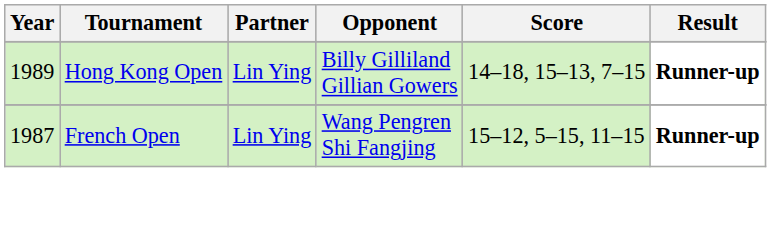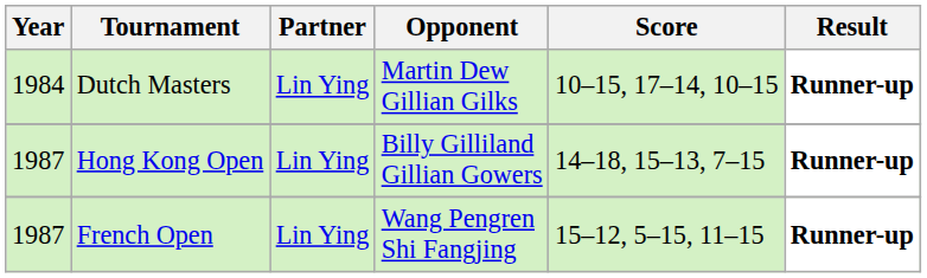 <table class="sortable wikitable" style="font-size: 90%;">
 <tr>
 <th>Year</th>
 <th>Tournament</th>
 <th>Partner</th>
 <th>Opponent</th>
 <th>Score</th>
 <th>Result</th>
 </tr>
+<tr style="background:#D4F1C5">
+<td align="center">1984</td>
+<td align="left">Dutch Masters</td>
+<td align="left"> <a href='#'>Lin Ying</a></td>
+<td align="left"> <a href='#'>Martin Dew</a><br> <a href='#'>Gillian Gilks</a></td>
+<td align="left">10–15, 17–14, 10–15</td>
+<td style="text-align:left; background:white"> <strong>Runner-up</strong></td>
+</tr>
 <tr>
 </tr>
 <tr style="background:#D4F1C5">
-<td align="center">1989</td>
+<td align="center">1987</td>
 <td align="left"><a href='#'>Hong Kong Open</a></td>
 <td align="left"> <a href='#'>Lin Ying</a></td>
 <td align="left"> <a href='#'>Billy Gilliland</a><br> <a href='#'>Gillian Gowers</a></td>
 <td align="left">14–18, 15–13, 7–15</td>
 <td style="text-align:left; background:white"> <strong>Runner-up</strong></td>
 </tr>
 <tr>
 </tr>
 <tr style="background:#D4F1C5">
 <td align="center">1987</td>
 <td align="left"><a href='#'>French Open</a></td>
 <td align="left"> <a href='#'>Lin Ying</a></td>
 <td align="left"> <a href='#'>Wang Pengren</a><br> <a href='#'>Shi Fangjing</a></td>
 <td align="left">15–12, 5–15, 11–15</td>
 <td style="text-align:left; background:white"> <strong>Runner-up</strong></td>
 </tr>
 </table>
